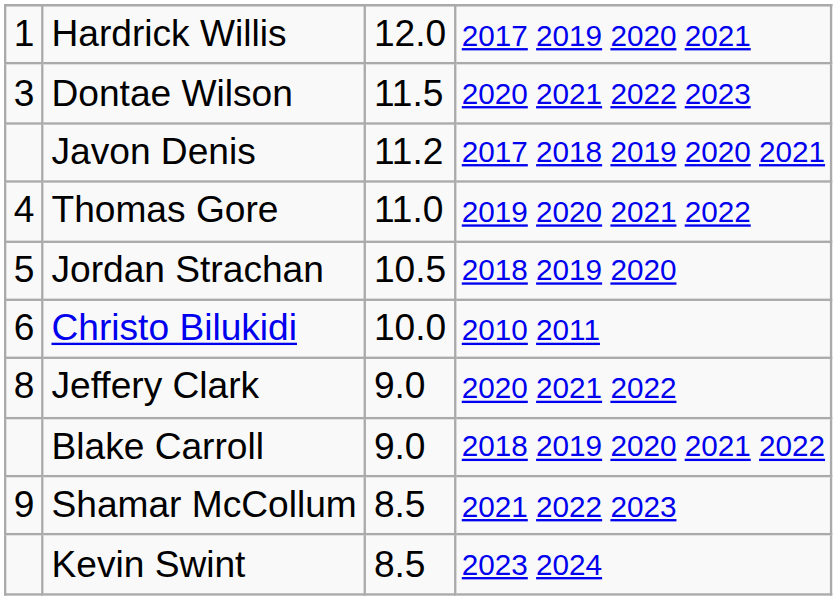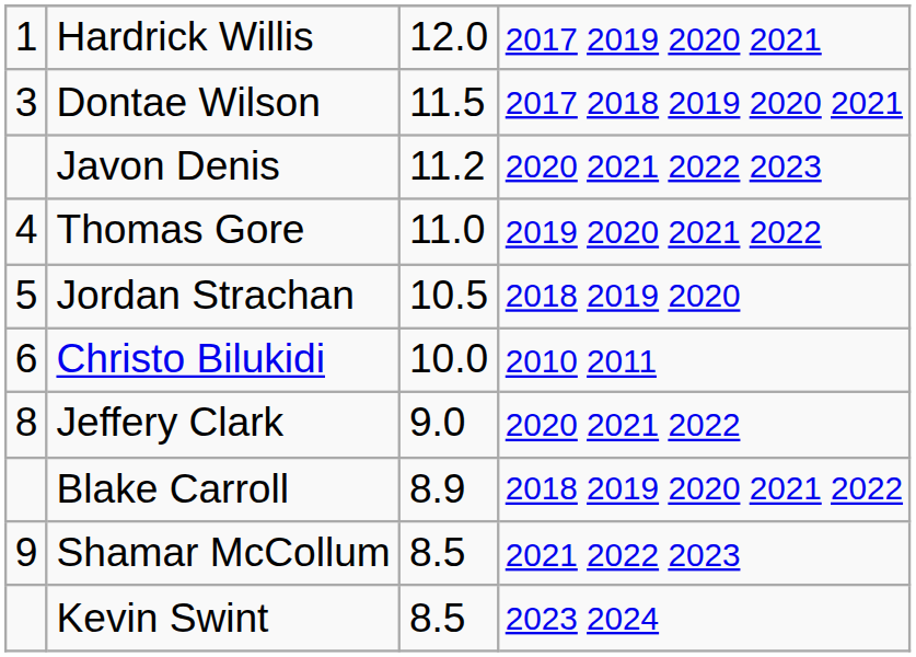 <table class="wikitable">
 <tr>
 </tr>
 <tr>
 <td>1</td>
 <td>Hardrick Willis</td>
 <td>12.0</td>
 <td style="font-size:80%;"><a href='#'>2017</a> <a href='#'>2019</a> <a href='#'>2020</a> <a href='#'>2021</a></td>
 </tr>
 <tr>
 <td>3</td>
 <td>Dontae Wilson</td>
 <td>11.5</td>
-<td style="font-size:80%;"><a href='#'>2020</a> <a href='#'>2021</a> <a href='#'>2022</a> <a href='#'>2023</a></td>
+<td style="font-size:80%;"><a href='#'>2017</a> <a href='#'>2018</a> <a href='#'>2019</a> <a href='#'>2020</a> <a href='#'>2021</a></td>
 </tr>
 <tr>
 <td></td>
 <td>Javon Denis</td>
 <td>11.2</td>
-<td style="font-size:80%;"><a href='#'>2017</a> <a href='#'>2018</a> <a href='#'>2019</a> <a href='#'>2020</a> <a href='#'>2021</a></td>
+<td style="font-size:80%;"><a href='#'>2020</a> <a href='#'>2021</a> <a href='#'>2022</a> <a href='#'>2023</a></td>
 </tr>
 <tr>
 <td>4</td>
 <td>Thomas Gore</td>
 <td>11.0</td>
 <td style="font-size:80%;"><a href='#'>2019</a> <a href='#'>2020</a> <a href='#'>2021</a> <a href='#'>2022</a></td>
 </tr>
 <tr>
 <td>5</td>
 <td>Jordan Strachan</td>
 <td>10.5</td>
 <td style="font-size:80%;"><a href='#'>2018</a> <a href='#'>2019</a> <a href='#'>2020</a></td>
 </tr>
 <tr>
 <td>6</td>
 <td><a href='#'>Christo Bilukidi</a></td>
 <td>10.0</td>
 <td style="font-size:80%;"><a href='#'>2010</a> <a href='#'>2011</a></td>
 </tr>
 <tr>
 <td>8</td>
 <td>Jeffery Clark</td>
 <td>9.0</td>
 <td style="font-size:80%;"><a href='#'>2020</a> <a href='#'>2021</a> <a href='#'>2022</a></td>
 </tr>
 <tr>
 <td></td>
 <td>Blake Carroll</td>
-<td>9.0</td>
+<td>8.9</td>
 <td style="font-size:80%;"><a href='#'>2018</a> <a href='#'>2019</a> <a href='#'>2020</a> <a href='#'>2021</a> <a href='#'>2022</a></td>
 </tr>
 <tr>
 <td>9</td>
 <td>Shamar McCollum</td>
 <td>8.5</td>
 <td style="font-size:80%;"><a href='#'>2021</a> <a href='#'>2022</a> <a href='#'>2023</a></td>
 </tr>
 <tr>
 <td></td>
 <td>Kevin Swint</td>
 <td>8.5</td>
 <td style="font-size:80%;"><a href='#'>2023</a> <a href='#'>2024</a></td>
 </tr>
 </table>
